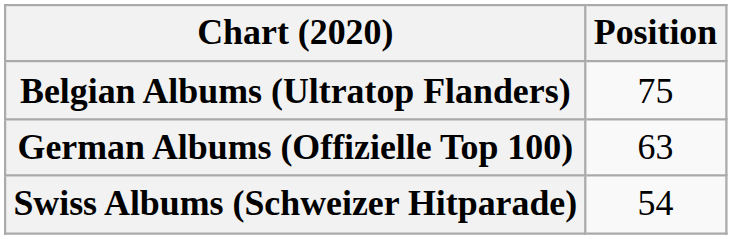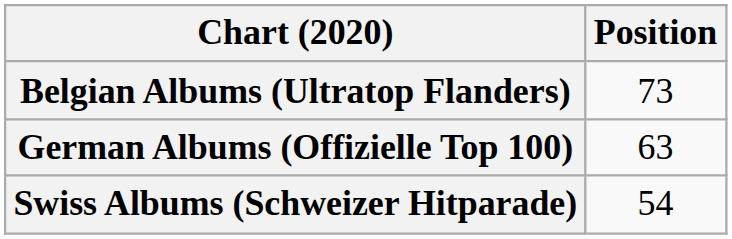 <table class="wikitable sortable plainrowheaders" style="text-align:center">
 <tr>
 <th scope="col">Chart (2020)</th>
 <th scope="col">Position</th>
 </tr>
 <tr>
 <th scope="row">Belgian Albums (Ultratop Flanders)</th>
-<td>75</td>
+<td>73</td>
 </tr>
 <tr>
 <th scope="row">German Albums (Offizielle Top 100)</th>
 <td>63</td>
 </tr>
 <tr>
 <th scope="row">Swiss Albums (Schweizer Hitparade)</th>
 <td>54</td>
 </tr>
 </table>
